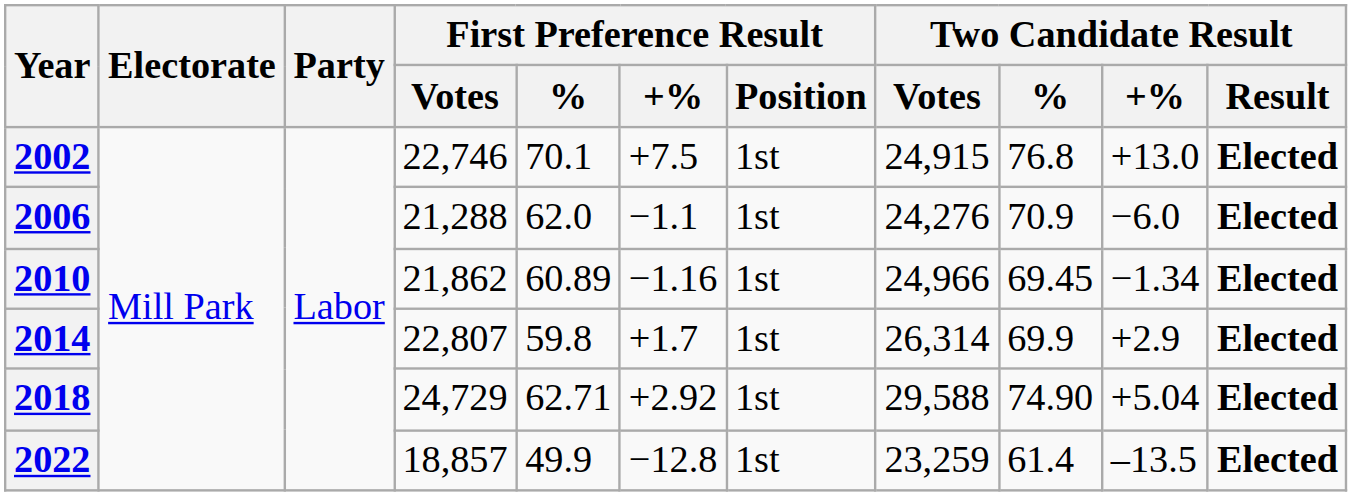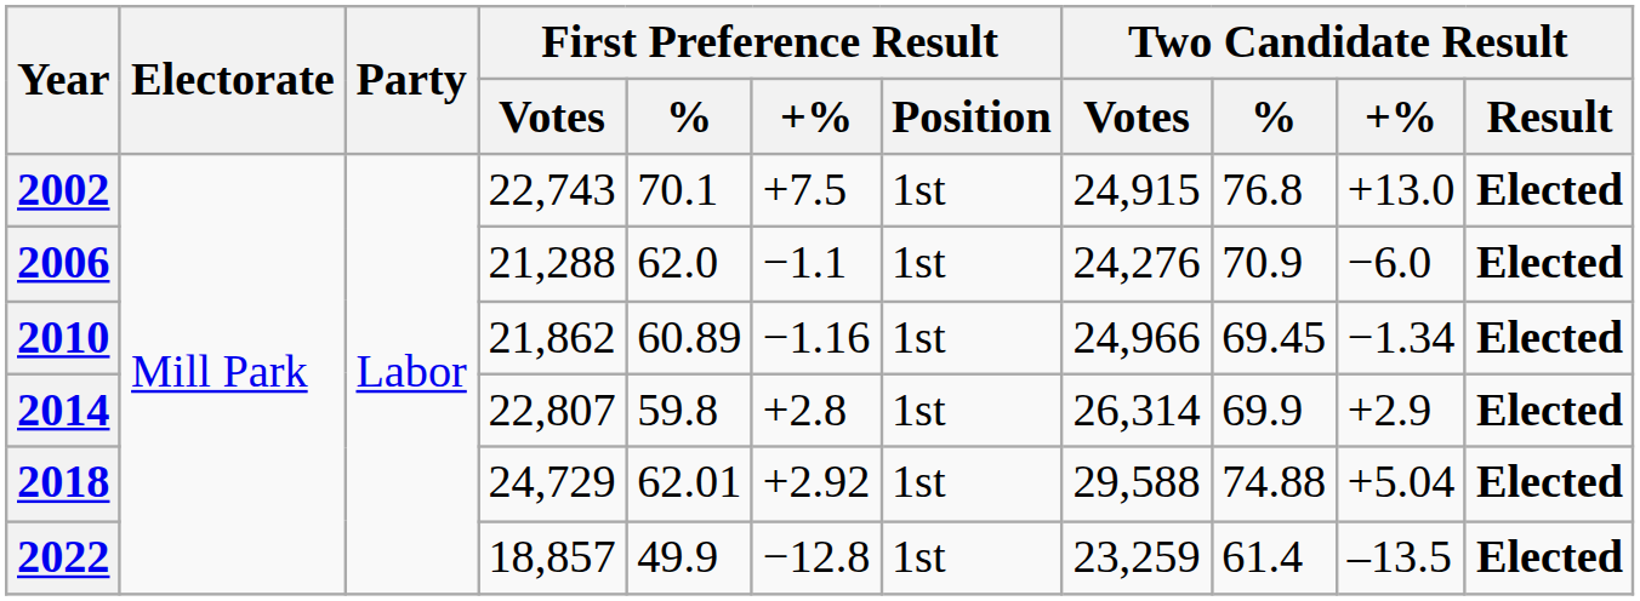 <table class="wikitable">
 <tr>
 <th rowspan="2">Year</th>
 <th rowspan="2">Electorate</th>
 <th rowspan="2">Party</th>
 <th colspan="4">First Preference Result</th>
 <th colspan="4">Two Candidate Result</th>
 </tr>
 <tr>
 <th>Votes</th>
 <th>%</th>
 <th>+%</th>
 <th>Position</th>
 <th>Votes</th>
 <th>%</th>
 <th>+%</th>
 <th>Result</th>
 </tr>
 <tr>
 <th><a href='#'>2002</a></th>
 <td rowspan="6"><a href='#'>Mill Park</a></td>
 <td rowspan="6"><a href='#'>Labor</a></td>
-<td>22,746</td>
+<td>22,743</td>
 <td>70.1</td>
 <td>+7.5</td>
 <td>1st</td>
 <td>24,915</td>
 <td>76.8</td>
 <td>+13.0</td>
 <td><strong>Elected</strong></td>
 </tr>
 <tr>
 <th><a href='#'>2006</a></th>
 <td>21,288</td>
 <td>62.0</td>
 <td>−1.1</td>
 <td>1st</td>
 <td>24,276</td>
 <td>70.9</td>
 <td>−6.0</td>
 <td><strong>Elected</strong></td>
 </tr>
 <tr>
 <th><a href='#'>2010</a></th>
 <td>21,862</td>
 <td>60.89</td>
 <td>−1.16</td>
 <td>1st</td>
 <td>24,966</td>
 <td>69.45</td>
 <td>−1.34</td>
 <td><strong>Elected</strong></td>
 </tr>
 <tr>
 <th><a href='#'>2014</a></th>
 <td>22,807</td>
 <td>59.8</td>
-<td>+1.7</td>
+<td>+2.8</td>
 <td>1st</td>
 <td>26,314</td>
 <td>69.9</td>
 <td>+2.9</td>
 <td><strong>Elected</strong></td>
 </tr>
 <tr>
 <th><a href='#'>2018</a></th>
 <td>24,729</td>
-<td>62.71</td>
+<td>62.01</td>
 <td>+2.92</td>
 <td>1st</td>
 <td>29,588</td>
-<td>74.90</td>
+<td>74.88</td>
 <td>+5.04</td>
 <td><strong>Elected</strong></td>
 </tr>
 <tr>
 <th><a href='#'>2022</a></th>
 <td>18,857</td>
 <td>49.9</td>
 <td>−12.8</td>
 <td>1st</td>
 <td>23,259</td>
 <td>61.4</td>
 <td>–13.5</td>
 <td><strong>Elected</strong></td>
 </tr>
 </table>
